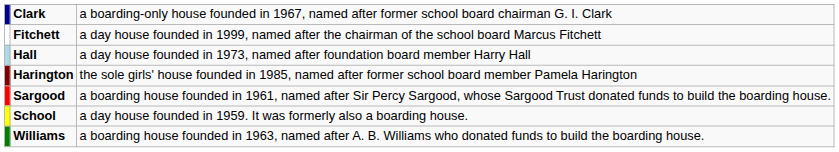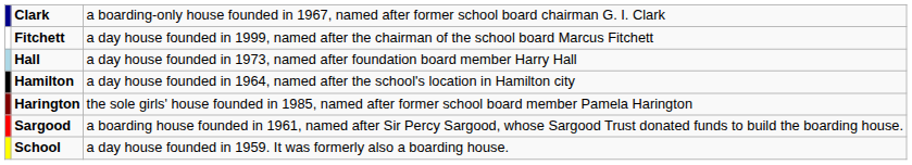 <table class="wikitable">
 <tr>
 <td bgcolor=darkblue></td>
 <td><strong>Clark</strong></td>
 <td>a boarding-only house founded in 1967, named after former school board chairman G. I. Clark</td>
 </tr>
 <tr>
 <td bgcolor=white></td>
 <td><strong>Fitchett</strong></td>
 <td>a day house founded in 1999, named after the chairman of the school board Marcus Fitchett</td>
 </tr>
 <tr>
 <td bgcolor=lightblue></td>
 <td><strong>Hall</strong></td>
 <td>a day house founded in 1973, named after foundation board member Harry Hall</td>
 </tr>
 <tr>
+<td bgcolor=black></td>
+<td><strong>Hamilton</strong></td>
+<td>a day house founded in 1964, named after the school's location in Hamilton city</td>
+</tr>
+<tr>
 <td bgcolor=maroon></td>
 <td><strong>Harington</strong></td>
 <td>the sole girls' house founded in 1985, named after former school board member Pamela Harington</td>
 </tr>
 <tr>
 <td bgcolor=red></td>
 <td><strong>Sargood</strong></td>
 <td>a boarding house founded in 1961, named after Sir Percy Sargood, whose Sargood Trust donated funds to build the boarding house.</td>
 </tr>
 <tr>
 <td bgcolor=yellow></td>
 <td><strong>School</strong></td>
 <td>a day house founded in 1959. It was formerly also a boarding house.</td>
 </tr>
-<tr>
-<td bgcolor=green></td>
-<td><strong>Williams</strong></td>
-<td>a boarding house founded in 1963, named after A. B. Williams who donated funds to build the boarding house.</td>
-</tr>
 </table>
